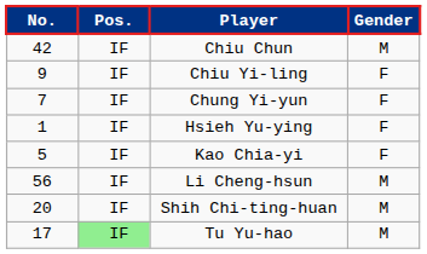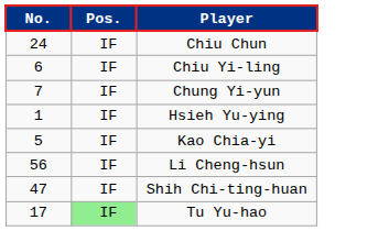 <table class="wikitable" style="text-align: center;">
 <tr>
 <th style="background:#003283; color:#FFFFFF; border:2px solid #E41F20; width: 50px;">No.</th>
 <th style="background:#003283; color:#FFFFFF; border:2px solid #E41F20; width: 50px;">Pos.</th>
 <th style="background:#003283; color:#FFFFFF; border:2px solid #E41F20; width: 150px;">Player</th>
-<th style="background:#003283; color:#FFFFFF; border:2px solid #E41F20; width: 50px;">Gender</th>
 </tr>
 <tr>
-<td>42</td>
+<td>24</td>
 <td> IF</td>
 <td>Chiu Chun</td>
-<td>M</td>
 </tr>
 <tr>
-<td>9</td>
+<td>6</td>
 <td> IF</td>
 <td>Chiu Yi-ling</td>
-<td>F</td>
 </tr>
 <tr>
 <td>7</td>
 <td> IF</td>
 <td>Chung Yi-yun</td>
-<td>F</td>
 </tr>
 <tr>
 <td>1</td>
 <td> IF</td>
 <td>Hsieh Yu-ying</td>
-<td>F</td>
 </tr>
 <tr>
 <td>5</td>
 <td> IF</td>
 <td>Kao Chia-yi</td>
-<td>F</td>
 </tr>
 <tr>
 <td>56</td>
 <td> IF</td>
 <td>Li Cheng-hsun</td>
-<td>M</td>
 </tr>
 <tr>
-<td>20</td>
+<td>47</td>
 <td> IF</td>
 <td>Shih Chi-ting-huan</td>
-<td>M</td>
 </tr>
 <tr>
 <td>17</td>
 <td style="background: lightgreen;"> IF</td>
 <td>Tu Yu-hao</td>
-<td>M</td>
 </tr>
 </table>
